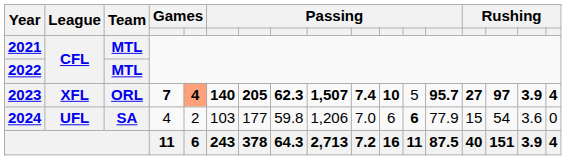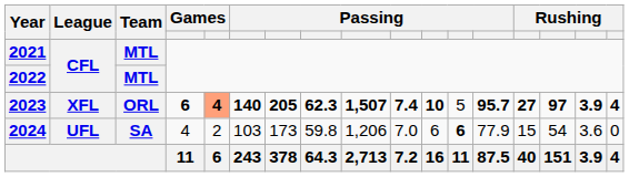 <table class="wikitable" style="text-align:center;">
 <tr>
 <th rowspan="2">Year</th>
 <th rowspan="2">League</th>
 <th rowspan="2">Team</th>
 <th colspan="2">Games</th>
 <th colspan="8">Passing</th>
 <th colspan="4">Rushing</th>
 </tr>
 <tr>
 <th></th>
 <th></th>
 <th></th>
 <th></th>
 <th></th>
 <th></th>
 <th></th>
 <th></th>
 <th></th>
 <th></th>
 <th></th>
 <th></th>
 <th></th>
 <th></th>
 </tr>
 <tr>
 <th><a href='#'>2021</a></th>
 <th rowspan="2"><a href='#'>CFL</a></th>
 <th><a href='#'>MTL</a></th>
 <td colspan="14" rowspan="2"></td>
 </tr>
 <tr>
 <th><a href='#'>2022</a></th>
 <th><a href='#'>MTL</a></th>
 </tr>
 <tr>
 <th><a href='#'>2023</a></th>
 <th><a href='#'>XFL</a></th>
 <th><a href='#'>ORL</a></th>
-<td><strong>7</strong></td>
+<td><strong>6</strong></td>
 <td style="background: lightsalmon;"><strong>4</strong></td>
 <td><strong>140</strong></td>
 <td><strong>205</strong></td>
 <td><strong>62.3</strong></td>
 <td><strong>1,507</strong></td>
 <td><strong>7.4</strong></td>
 <td><strong>10</strong></td>
 <td>5</td>
 <td><strong>95.7</strong></td>
 <td><strong>27</strong></td>
 <td><strong>97</strong></td>
 <td><strong>3.9</strong></td>
 <td><strong>4</strong></td>
 </tr>
 <tr>
 <th><a href='#'>2024</a></th>
 <th><a href='#'>UFL</a></th>
 <th><a href='#'>SA</a></th>
 <td>4</td>
 <td>2</td>
 <td>103</td>
-<td>177</td>
+<td>173</td>
 <td>59.8</td>
 <td>1,206</td>
 <td>7.0</td>
 <td>6</td>
 <td><strong>6</strong></td>
 <td>77.9</td>
 <td>15</td>
 <td>54</td>
 <td>3.6</td>
 <td>0</td>
 </tr>
 <tr>
 <th colspan="3"></th>
 <th><strong>11</strong></th>
 <th><strong>6</strong></th>
 <th><strong>243</strong></th>
 <th><strong>378</strong></th>
 <th><strong>64.3</strong></th>
 <th><strong>2,713</strong></th>
 <th><strong>7.2</strong></th>
 <th><strong>16</strong></th>
 <th><strong>11</strong></th>
 <th><strong>87.5</strong></th>
 <th><strong>40</strong></th>
 <th><strong>151</strong></th>
 <th><strong>3.9</strong></th>
 <th><strong>4</strong></th>
 </tr>
 </table>
